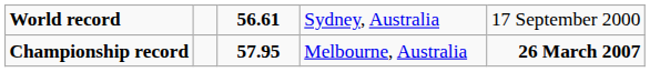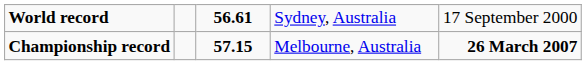 <table class="wikitable">
 <tr>
 <td><strong>World record</strong></td>
 <td style="padding-right:1em"></td>
 <td style="text-align:center;padding-left:1em; padding-right:1em;"><strong>56.61</strong></td>
 <td style="padding-right:1em"><a href='#'>Sydney</a>, <a href='#'>Australia</a></td>
 <td align=right>17 September 2000</td>
 </tr>
 <tr>
 <td><strong>Championship record</strong></td>
 <td style="padding-right:1em"></td>
-<td style="text-align:center;padding-left:1em; padding-right:1em;"><strong>57.95</strong></td>
+<td style="text-align:center;padding-left:1em; padding-right:1em;"><strong>57.15</strong></td>
 <td style="padding-right:1em"><a href='#'>Melbourne</a>, <a href='#'>Australia</a></td>
 <td align=right><strong>26 March 2007</strong></td>
 </tr>
 </table>
